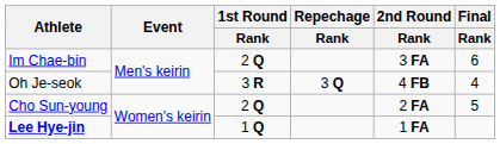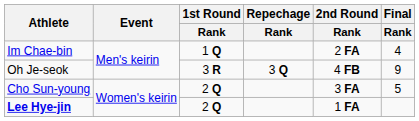 <table class=wikitable style=font-size:90%;text-align:center>
 <tr>
 <th rowspan=2>Athlete</th>
 <th rowspan=2>Event</th>
 <th>1st Round</th>
 <th>Repechage</th>
 <th>2nd Round</th>
 <th>Final</th>
 </tr>
 <tr style="font-size:95%">
 <th>Rank</th>
 <th>Rank</th>
 <th>Rank</th>
 <th>Rank</th>
 </tr>
 <tr>
 <td align=left><a href='#'>Im Chae-bin</a></td>
 <td align=left rowspan=2><a href='#'>Men's keirin</a></td>
-<td>2 <strong>Q</strong></td>
+<td>1 <strong>Q</strong></td>
 <td></td>
-<td>3 <strong>FA</strong></td>
-<td>6</td>
+<td>2 <strong>FA</strong></td>
+<td>4</td>
 </tr>
 <tr>
 <td align=left>Oh Je-seok</td>
 <td>3 <strong>R</strong></td>
 <td>3 <strong>Q</strong></td>
 <td>4 <strong>FB</strong></td>
-<td>4</td>
+<td>9</td>
 </tr>
 <tr>
 <td align=left><a href='#'>Cho Sun-young</a></td>
 <td align=left rowspan=2><a href='#'>Women's keirin</a></td>
 <td>2 <strong>Q</strong></td>
 <td></td>
-<td>2 <strong>FA</strong></td>
+<td>3 <strong>FA</strong></td>
 <td>5</td>
 </tr>
 <tr>
 <td align=left><strong><a href='#'>Lee Hye-jin</a></strong></td>
-<td>1 <strong>Q</strong></td>
+<td>2 <strong>Q</strong></td>
 <td></td>
 <td>1 <strong>FA</strong></td>
 <td></td>
 </tr>
 </table>
